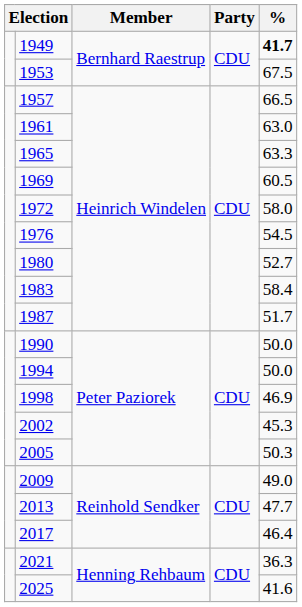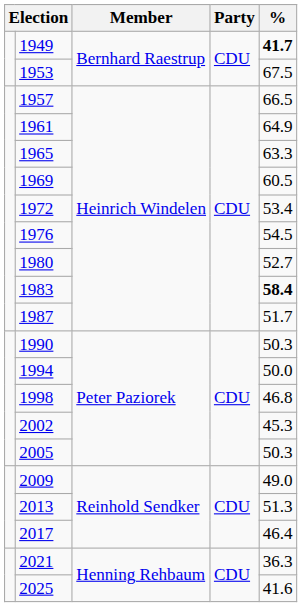 <table class=wikitable>
 <tr>
 <th colspan=2>Election</th>
 <th>Member</th>
 <th>Party</th>
 <th>%</th>
 </tr>
 <tr>
 <td rowspan=2 bgcolor=></td>
 <td><a href='#'>1949</a></td>
 <td rowspan=2><a href='#'>Bernhard Raestrup</a></td>
 <td rowspan=2><a href='#'>CDU</a></td>
 <td align=right><strong>41.7</strong></td>
 </tr>
 <tr>
 <td><a href='#'>1953</a></td>
 <td align=right>67.5</td>
 </tr>
 <tr>
 <td rowspan=9 bgcolor=></td>
 <td><a href='#'>1957</a></td>
 <td rowspan=9><a href='#'>Heinrich Windelen</a></td>
 <td rowspan=9><a href='#'>CDU</a></td>
 <td align=right>66.5</td>
 </tr>
 <tr>
 <td><a href='#'>1961</a></td>
-<td align=right>63.0</td>
+<td align=right>64.9</td>
 </tr>
 <tr>
 <td><a href='#'>1965</a></td>
 <td align=right>63.3</td>
 </tr>
 <tr>
 <td><a href='#'>1969</a></td>
 <td align=right>60.5</td>
 </tr>
 <tr>
 <td><a href='#'>1972</a></td>
-<td align=right>58.0</td>
+<td align=right>53.4</td>
 </tr>
 <tr>
 <td><a href='#'>1976</a></td>
 <td align=right>54.5</td>
 </tr>
 <tr>
 <td><a href='#'>1980</a></td>
 <td align=right>52.7</td>
 </tr>
 <tr>
 <td><a href='#'>1983</a></td>
-<td align=right>58.4</td>
+<td align=right><strong>58.4</strong></td>
 </tr>
 <tr>
 <td><a href='#'>1987</a></td>
 <td align=right>51.7</td>
 </tr>
 <tr>
 <td rowspan=5 bgcolor=></td>
 <td><a href='#'>1990</a></td>
 <td rowspan=5><a href='#'>Peter Paziorek</a></td>
 <td rowspan=5><a href='#'>CDU</a></td>
-<td align=right>50.0</td>
+<td align=right>50.3</td>
 </tr>
 <tr>
 <td><a href='#'>1994</a></td>
 <td align=right>50.0</td>
 </tr>
 <tr>
 <td><a href='#'>1998</a></td>
-<td align=right>46.9</td>
+<td align=right>46.8</td>
 </tr>
 <tr>
 <td><a href='#'>2002</a></td>
 <td align=right>45.3</td>
 </tr>
 <tr>
 <td><a href='#'>2005</a></td>
 <td align=right>50.3</td>
 </tr>
 <tr>
 <td rowspan=3 bgcolor=></td>
 <td><a href='#'>2009</a></td>
 <td rowspan=3><a href='#'>Reinhold Sendker</a></td>
 <td rowspan=3><a href='#'>CDU</a></td>
 <td align=right>49.0</td>
 </tr>
 <tr>
 <td><a href='#'>2013</a></td>
-<td align=right>47.7</td>
+<td align=right>51.3</td>
 </tr>
 <tr>
 <td><a href='#'>2017</a></td>
 <td align=right>46.4</td>
 </tr>
 <tr>
 <td rowspan=3 bgcolor=></td>
 <td><a href='#'>2021</a></td>
 <td rowspan=2><a href='#'>Henning Rehbaum</a></td>
 <td rowspan=2><a href='#'>CDU</a></td>
 <td align=right>36.3</td>
 </tr>
 <tr>
 <td><a href='#'>2025</a></td>
 <td align=right>41.6</td>
 </tr>
 </table>
